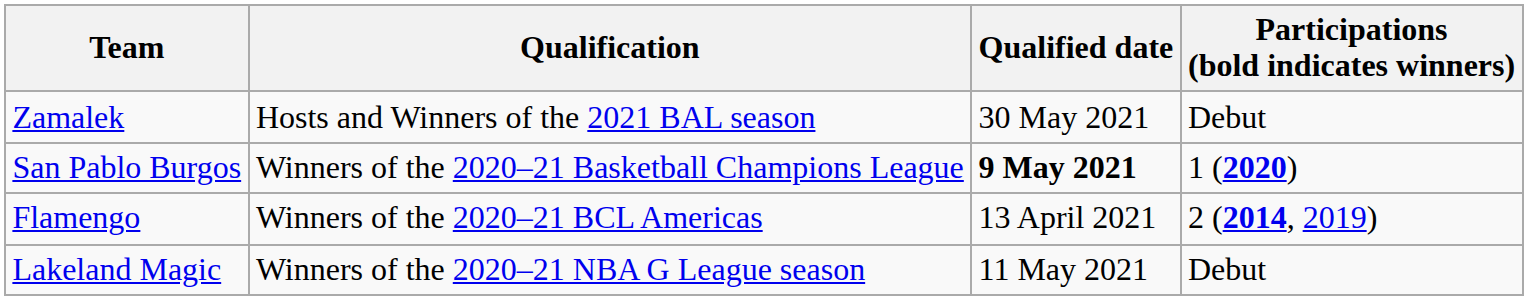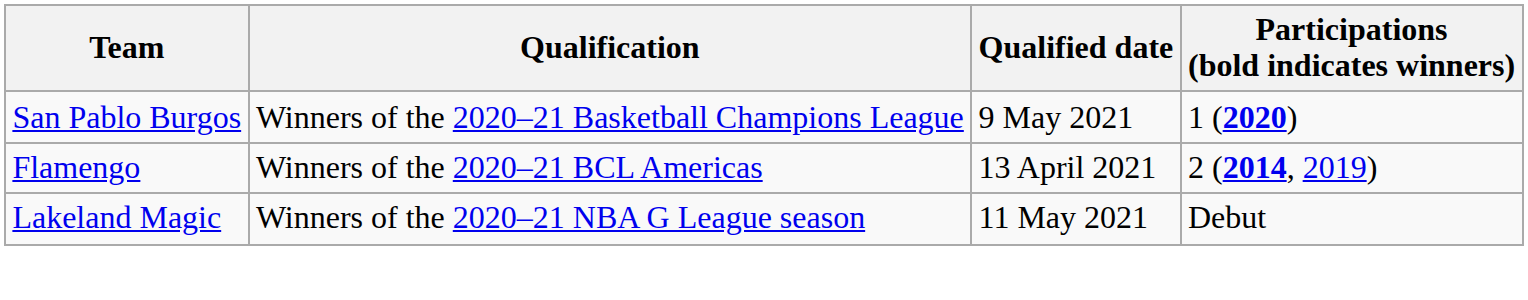 <table class="wikitable">
 <tr>
 <th>Team</th>
 <th>Qualification</th>
 <th>Qualified date</th>
 <th>Participations <br>(bold indicates winners)</th>
 </tr>
 <tr>
-<td> <a href='#'>Zamalek</a></td>
-<td>Hosts and Winners of the <a href='#'>2021 BAL season</a></td>
-<td>30 May 2021</td>
-<td>Debut</td>
-</tr>
-<tr>
 <td> <a href='#'>San Pablo Burgos</a></td>
 <td>Winners of the <a href='#'>2020–21 Basketball Champions League</a></td>
-<td><strong>9 May 2021</strong></td>
+<td>9 May 2021</td>
 <td>1 (<strong><a href='#'>2020</a></strong>)</td>
 </tr>
 <tr>
 <td> <a href='#'>Flamengo</a></td>
 <td>Winners of the <a href='#'>2020–21 BCL Americas</a></td>
 <td>13 April 2021</td>
 <td>2 (<strong><a href='#'>2014</a></strong>, <a href='#'>2019</a>)</td>
 </tr>
 <tr>
 <td> <a href='#'>Lakeland Magic</a></td>
 <td>Winners of the <a href='#'>2020–21 NBA G League season</a></td>
 <td>11 May 2021</td>
 <td>Debut</td>
 </tr>
 </table>
